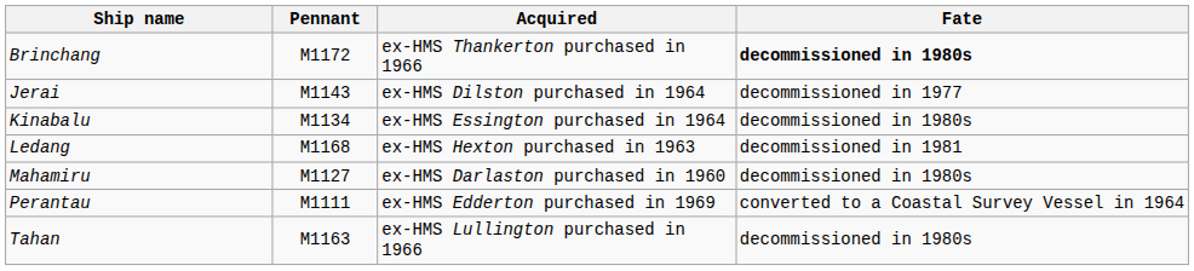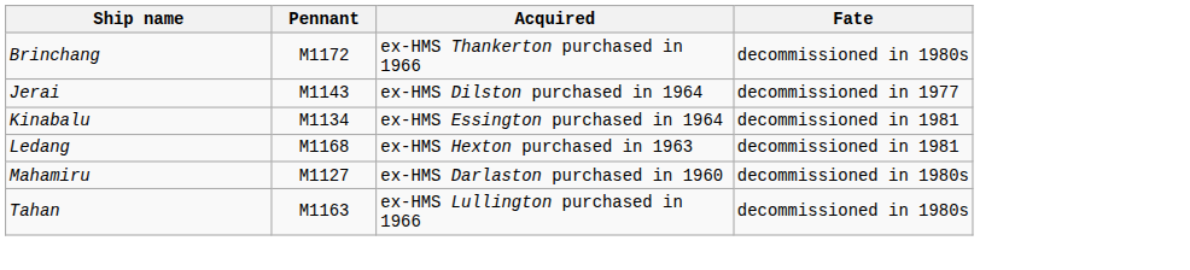 <table class="wikitable sortable">
 <tr>
 <th width=200px>Ship name</th>
 <th width=75px>Pennant</th>
 <th width=270px>Acquired</th>
 <th>Fate</th>
 </tr>
 <tr>
 <td><em>Brinchang</em></td>
 <td align=center>M1172</td>
 <td>ex-HMS <em>Thankerton</em> purchased in 1966</td>
-<td><strong>decommissioned in 1980s</strong></td>
+<td>decommissioned in 1980s</td>
 </tr>
 <tr>
 <td><em>Jerai</em></td>
 <td align=center>M1143</td>
 <td>ex-HMS <em>Dilston</em> purchased in 1964</td>
 <td>decommissioned in 1977</td>
 </tr>
 <tr>
 <td><em>Kinabalu</em></td>
 <td align=center>M1134</td>
 <td>ex-HMS <em>Essington</em> purchased in 1964</td>
-<td>decommissioned in 1980s</td>
+<td>decommissioned in 1981</td>
 </tr>
 <tr>
 <td><em>Ledang</em></td>
 <td align=center>M1168</td>
 <td>ex-HMS <em>Hexton</em> purchased in 1963</td>
 <td>decommissioned in 1981</td>
 </tr>
 <tr>
 <td><em>Mahamiru</em></td>
 <td align=center>M1127</td>
 <td>ex-HMS <em>Darlaston</em> purchased in 1960</td>
 <td>decommissioned in 1980s</td>
 </tr>
 <tr>
-<td><em>Perantau</em></td>
-<td align=center>M1111</td>
-<td>ex-HMS <em>Edderton</em> purchased in 1969</td>
-<td>converted to a Coastal Survey Vessel in 1964</td>
-</tr>
-<tr>
 <td><em>Tahan</em></td>
 <td align=center>M1163</td>
 <td>ex-HMS <em>Lullington</em> purchased in 1966</td>
 <td>decommissioned in 1980s</td>
 </tr>
 </table>
